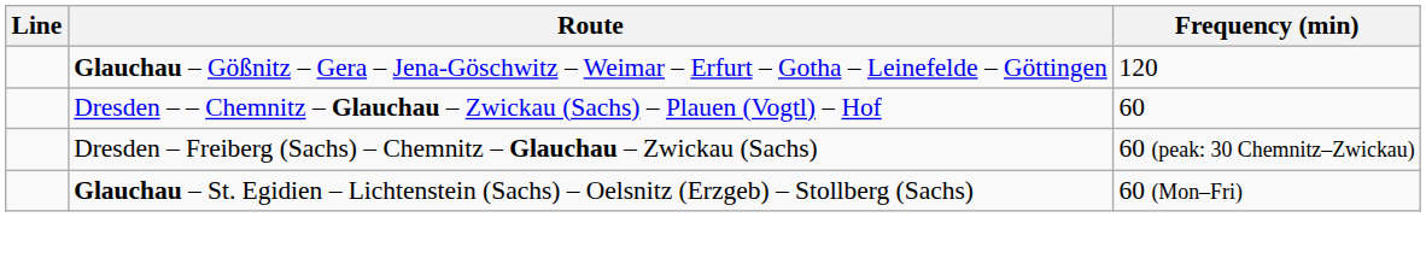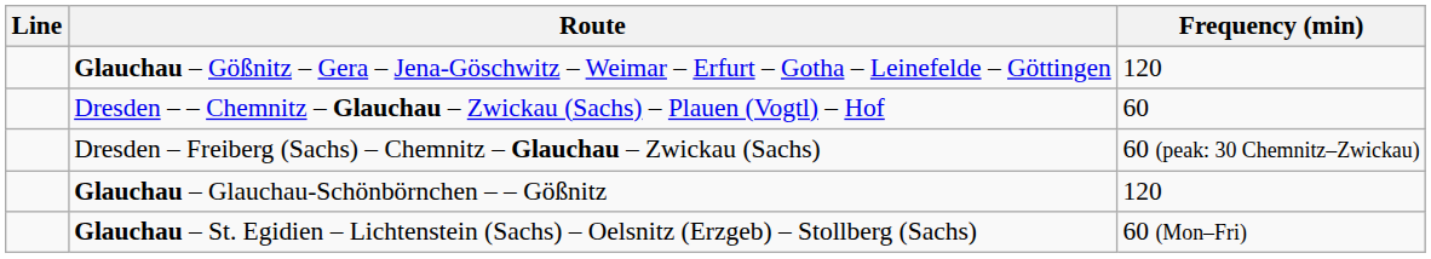 <table class="wikitable">
 <tr>
 <th>Line</th>
 <th>Route</th>
 <th>Frequency (min)</th>
 </tr>
 <tr>
 <td align="center"></td>
 <td><strong>Glauchau</strong> – <a href='#'>Gößnitz</a> – <a href='#'>Gera</a> – <a href='#'>Jena-Göschwitz</a> – <a href='#'>Weimar</a> – <a href='#'>Erfurt</a> – <a href='#'>Gotha</a> – <a href='#'>Leinefelde</a> – <a href='#'>Göttingen</a></td>
 <td>120</td>
 </tr>
 <tr>
 <td align="center"></td>
 <td><a href='#'>Dresden</a> –  – <a href='#'>Chemnitz</a> – <strong>Glauchau</strong> – <a href='#'>Zwickau (Sachs)</a> – <a href='#'>Plauen (Vogtl)</a> – <a href='#'>Hof</a></td>
 <td>60</td>
 </tr>
 <tr>
 <td align="center"></td>
 <td>Dresden – Freiberg (Sachs) – Chemnitz – <strong>Glauchau</strong> – Zwickau (Sachs)</td>
 <td>60 <small>(peak: 30 Chemnitz–Zwickau)</small></td>
 </tr>
 <tr>
 <td align="center"></td>
+<td><strong>Glauchau</strong> – Glauchau-Schönbörnchen –  – Gößnitz</td>
+<td>120</td>
+</tr>
+<tr>
+<td align="center"></td>
 <td><strong>Glauchau</strong> – St. Egidien – Lichtenstein (Sachs) – Oelsnitz (Erzgeb) – Stollberg (Sachs)</td>
 <td>60 <small>(Mon–Fri)</small></td>
 </tr>
 </table>
